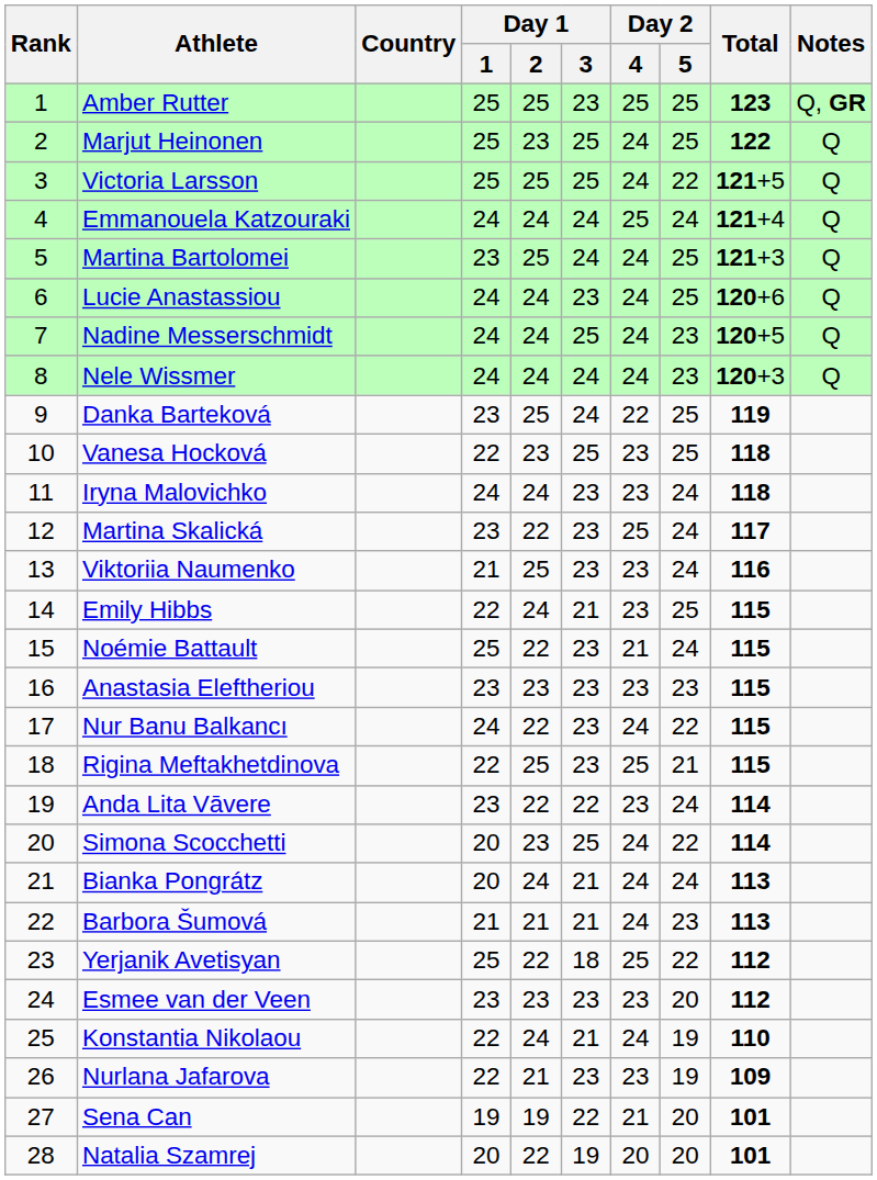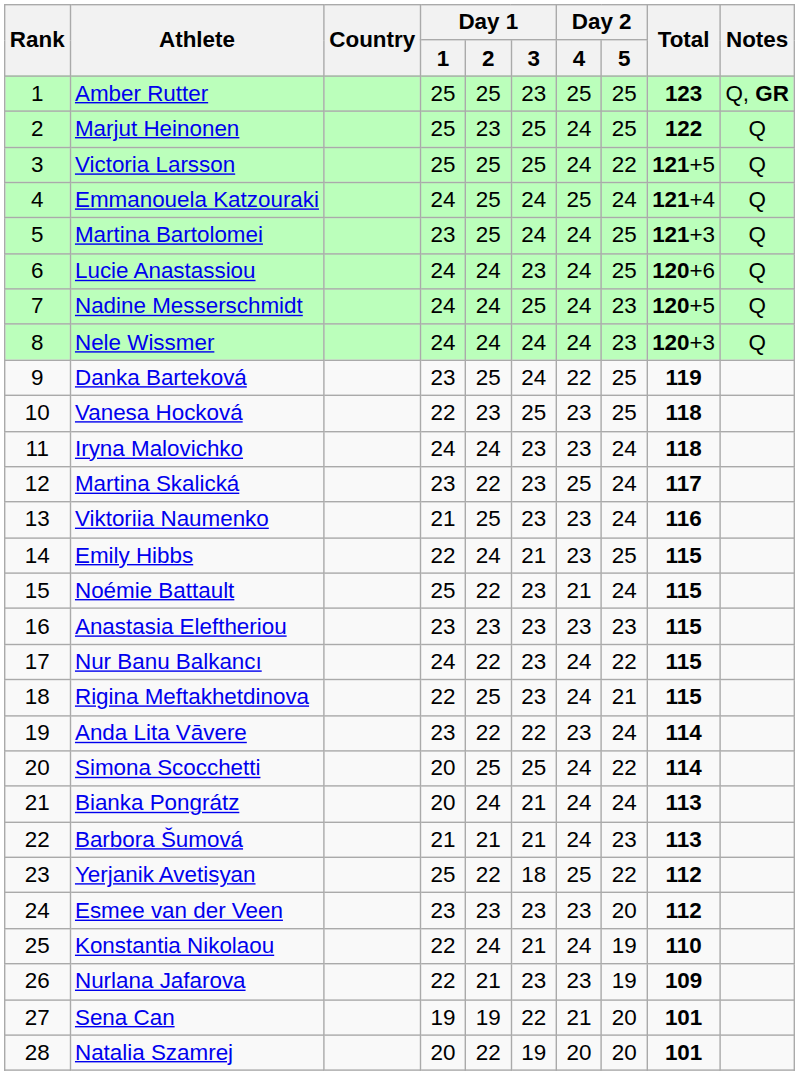 <table class="wikitable sortable" style="text-align:center">
 <tr>
 <th rowspan=2>Rank</th>
 <th rowspan=2>Athlete</th>
 <th rowspan=2>Country</th>
 <th colspan=3>Day 1</th>
 <th colspan=2>Day 2</th>
 <th rowspan=2>Total</th>
 <th rowspan=2 class="unsortable">Notes</th>
 </tr>
 <tr>
 <th width=25px>1</th>
 <th width=25px>2</th>
 <th width=25px>3</th>
 <th width=25px>4</th>
 <th width=25px>5</th>
 </tr>
 <tr bgcolor=bbffbb>
 <td>1</td>
 <td align=left><a href='#'>Amber Rutter</a></td>
 <td align=left></td>
 <td>25</td>
 <td>25</td>
 <td>23</td>
 <td>25</td>
 <td>25</td>
 <td><strong>123</strong></td>
 <td>Q, <strong>GR</strong></td>
 </tr>
 <tr bgcolor=bbffbb>
 <td>2</td>
 <td align=left><a href='#'>Marjut Heinonen</a></td>
 <td align=left></td>
 <td>25</td>
 <td>23</td>
 <td>25</td>
 <td>24</td>
 <td>25</td>
 <td><strong>122</strong></td>
 <td>Q</td>
 </tr>
 <tr bgcolor=bbffbb>
 <td>3</td>
 <td align=left><a href='#'>Victoria Larsson</a></td>
 <td align=left></td>
 <td>25</td>
 <td>25</td>
 <td>25</td>
 <td>24</td>
 <td>22</td>
 <td><strong>121</strong>+5</td>
 <td>Q</td>
 </tr>
 <tr bgcolor=bbffbb>
 <td>4</td>
 <td align=left><a href='#'>Emmanouela Katzouraki</a></td>
 <td align=left></td>
 <td>24</td>
-<td>24</td>
+<td>25</td>
 <td>24</td>
 <td>25</td>
 <td>24</td>
 <td><strong>121</strong>+4</td>
 <td>Q</td>
 </tr>
 <tr bgcolor=bbffbb>
 <td>5</td>
 <td align=left><a href='#'>Martina Bartolomei</a></td>
 <td align=left></td>
 <td>23</td>
 <td>25</td>
 <td>24</td>
 <td>24</td>
 <td>25</td>
 <td><strong>121</strong>+3</td>
 <td>Q</td>
 </tr>
 <tr bgcolor=bbffbb>
 <td>6</td>
 <td align=left><a href='#'>Lucie Anastassiou</a></td>
 <td align=left></td>
 <td>24</td>
 <td>24</td>
 <td>23</td>
 <td>24</td>
 <td>25</td>
 <td><strong>120</strong>+6</td>
 <td>Q</td>
 </tr>
 <tr bgcolor=bbffbb>
 <td>7</td>
 <td align=left><a href='#'>Nadine Messerschmidt</a></td>
 <td align=left></td>
 <td>24</td>
 <td>24</td>
 <td>25</td>
 <td>24</td>
 <td>23</td>
 <td><strong>120</strong>+5</td>
 <td>Q</td>
 </tr>
 <tr bgcolor=bbffbb>
 <td>8</td>
 <td align=left><a href='#'>Nele Wissmer</a></td>
 <td align=left></td>
 <td>24</td>
 <td>24</td>
 <td>24</td>
 <td>24</td>
 <td>23</td>
 <td><strong>120</strong>+3</td>
 <td>Q</td>
 </tr>
 <tr>
 <td>9</td>
 <td align=left><a href='#'>Danka Barteková</a></td>
 <td align=left></td>
 <td>23</td>
 <td>25</td>
 <td>24</td>
 <td>22</td>
 <td>25</td>
 <td><strong>119</strong></td>
 <td></td>
 </tr>
 <tr>
 <td>10</td>
 <td align=left><a href='#'>Vanesa Hocková</a></td>
 <td align=left></td>
 <td>22</td>
 <td>23</td>
 <td>25</td>
 <td>23</td>
 <td>25</td>
 <td><strong>118</strong></td>
 <td></td>
 </tr>
 <tr>
 <td>11</td>
 <td align=left><a href='#'>Iryna Malovichko</a></td>
 <td align=left></td>
 <td>24</td>
 <td>24</td>
 <td>23</td>
 <td>23</td>
 <td>24</td>
 <td><strong>118</strong></td>
 <td></td>
 </tr>
 <tr>
 <td>12</td>
 <td align=left><a href='#'>Martina Skalická</a></td>
 <td align=left></td>
 <td>23</td>
 <td>22</td>
 <td>23</td>
 <td>25</td>
 <td>24</td>
 <td><strong>117</strong></td>
 <td></td>
 </tr>
 <tr>
 <td>13</td>
 <td align=left><a href='#'>Viktoriia Naumenko</a></td>
 <td align=left></td>
 <td>21</td>
 <td>25</td>
 <td>23</td>
 <td>23</td>
 <td>24</td>
 <td><strong>116</strong></td>
 <td></td>
 </tr>
 <tr>
 <td>14</td>
 <td align=left><a href='#'>Emily Hibbs</a></td>
 <td align=left></td>
 <td>22</td>
 <td>24</td>
 <td>21</td>
 <td>23</td>
 <td>25</td>
 <td><strong>115</strong></td>
 <td></td>
 </tr>
 <tr>
 <td>15</td>
 <td align=left><a href='#'>Noémie Battault</a></td>
 <td align=left></td>
 <td>25</td>
 <td>22</td>
 <td>23</td>
 <td>21</td>
 <td>24</td>
 <td><strong>115</strong></td>
 <td></td>
 </tr>
 <tr>
 <td>16</td>
 <td align=left><a href='#'>Anastasia Eleftheriou</a></td>
 <td align=left></td>
 <td>23</td>
 <td>23</td>
 <td>23</td>
 <td>23</td>
 <td>23</td>
 <td><strong>115</strong></td>
 <td></td>
 </tr>
 <tr>
 <td>17</td>
 <td align=left><a href='#'>Nur Banu Balkancı</a></td>
 <td align=left></td>
 <td>24</td>
 <td>22</td>
 <td>23</td>
 <td>24</td>
 <td>22</td>
 <td><strong>115</strong></td>
 <td></td>
 </tr>
 <tr>
 <td>18</td>
 <td align=left><a href='#'>Rigina Meftakhetdinova</a></td>
 <td align=left></td>
 <td>22</td>
 <td>25</td>
 <td>23</td>
-<td>25</td>
+<td>24</td>
 <td>21</td>
 <td><strong>115</strong></td>
 <td></td>
 </tr>
 <tr>
 <td>19</td>
 <td align=left><a href='#'>Anda Lita Vāvere</a></td>
 <td align=left></td>
 <td>23</td>
 <td>22</td>
 <td>22</td>
 <td>23</td>
 <td>24</td>
 <td><strong>114</strong></td>
 <td></td>
 </tr>
 <tr>
 <td>20</td>
 <td align=left><a href='#'>Simona Scocchetti</a></td>
 <td align=left></td>
 <td>20</td>
-<td>23</td>
+<td>25</td>
 <td>25</td>
 <td>24</td>
 <td>22</td>
 <td><strong>114</strong></td>
 <td></td>
 </tr>
 <tr>
 <td>21</td>
 <td align=left><a href='#'>Bianka Pongrátz</a></td>
 <td align=left></td>
 <td>20</td>
 <td>24</td>
 <td>21</td>
 <td>24</td>
 <td>24</td>
 <td><strong>113</strong></td>
 <td></td>
 </tr>
 <tr>
 <td>22</td>
 <td align=left><a href='#'>Barbora Šumová</a></td>
 <td align=left></td>
 <td>21</td>
 <td>21</td>
 <td>21</td>
 <td>24</td>
 <td>23</td>
 <td><strong>113</strong></td>
 <td></td>
 </tr>
 <tr>
 <td>23</td>
 <td align=left><a href='#'>Yerjanik Avetisyan</a></td>
 <td align=left></td>
 <td>25</td>
 <td>22</td>
 <td>18</td>
 <td>25</td>
 <td>22</td>
 <td><strong>112</strong></td>
 <td></td>
 </tr>
 <tr>
 <td>24</td>
 <td align=left><a href='#'>Esmee van der Veen</a></td>
 <td align=left></td>
 <td>23</td>
 <td>23</td>
 <td>23</td>
 <td>23</td>
 <td>20</td>
 <td><strong>112</strong></td>
 <td></td>
 </tr>
 <tr>
 <td>25</td>
 <td align=left><a href='#'>Konstantia Nikolaou</a></td>
 <td align=left></td>
 <td>22</td>
 <td>24</td>
 <td>21</td>
 <td>24</td>
 <td>19</td>
 <td><strong>110</strong></td>
 <td></td>
 </tr>
 <tr>
 <td>26</td>
 <td align=left><a href='#'>Nurlana Jafarova</a></td>
 <td align=left></td>
 <td>22</td>
 <td>21</td>
 <td>23</td>
 <td>23</td>
 <td>19</td>
 <td><strong>109</strong></td>
 <td></td>
 </tr>
 <tr>
 <td>27</td>
 <td align=left><a href='#'>Sena Can</a></td>
 <td align=left></td>
 <td>19</td>
 <td>19</td>
 <td>22</td>
 <td>21</td>
 <td>20</td>
 <td><strong>101</strong></td>
 <td></td>
 </tr>
 <tr>
 <td>28</td>
 <td align=left><a href='#'>Natalia Szamrej</a></td>
 <td align=left></td>
 <td>20</td>
 <td>22</td>
 <td>19</td>
 <td>20</td>
 <td>20</td>
 <td><strong>101</strong></td>
 <td></td>
 </tr>
 </table>
